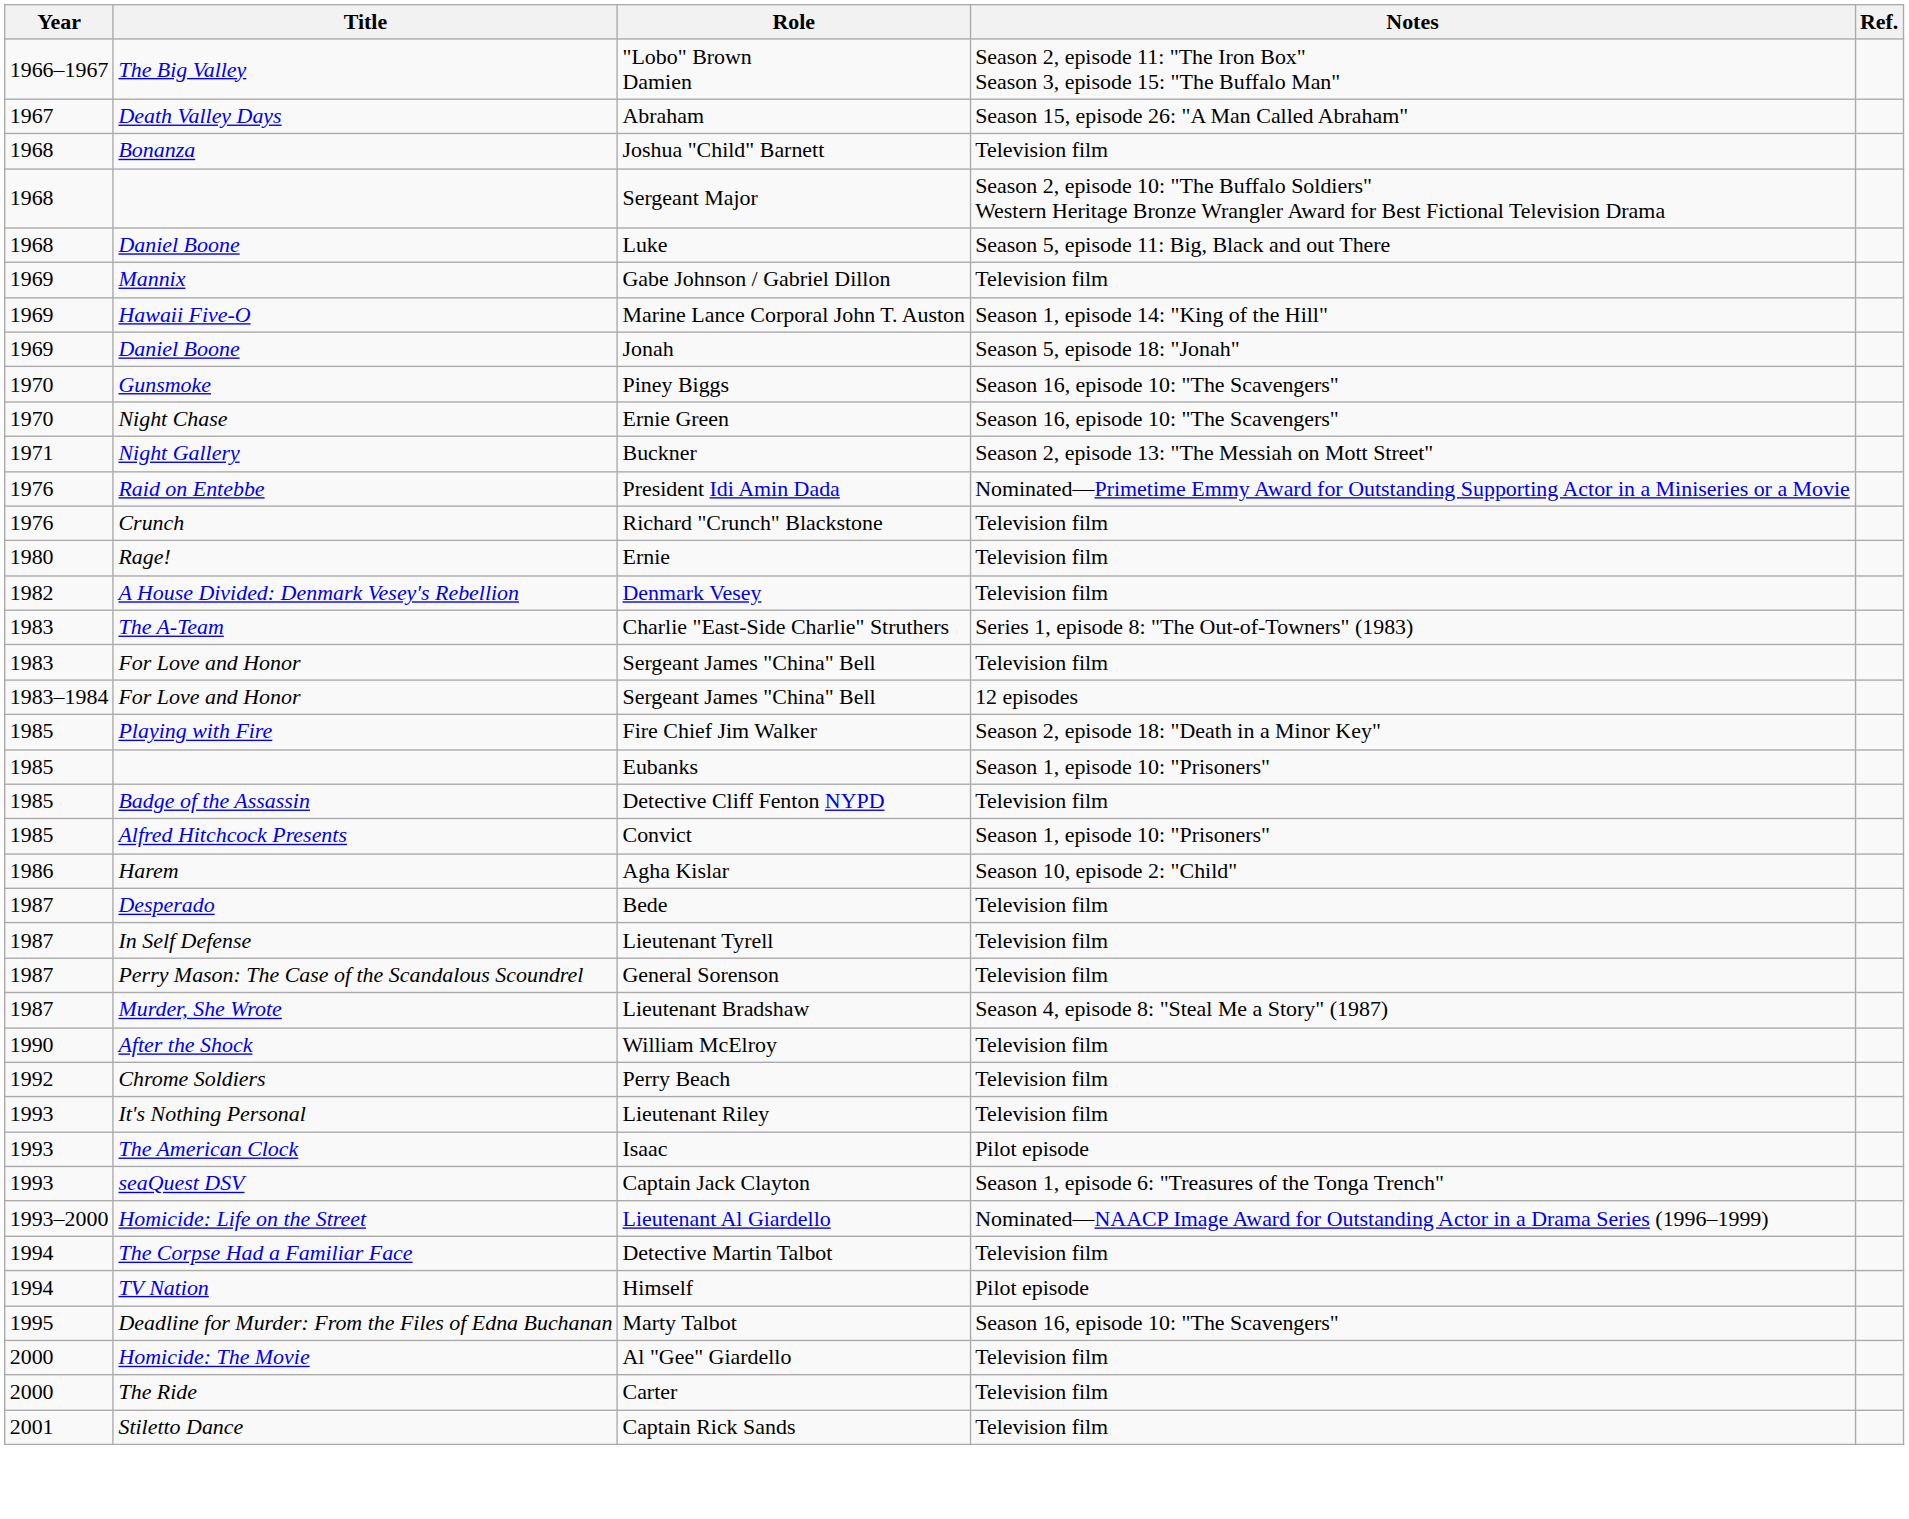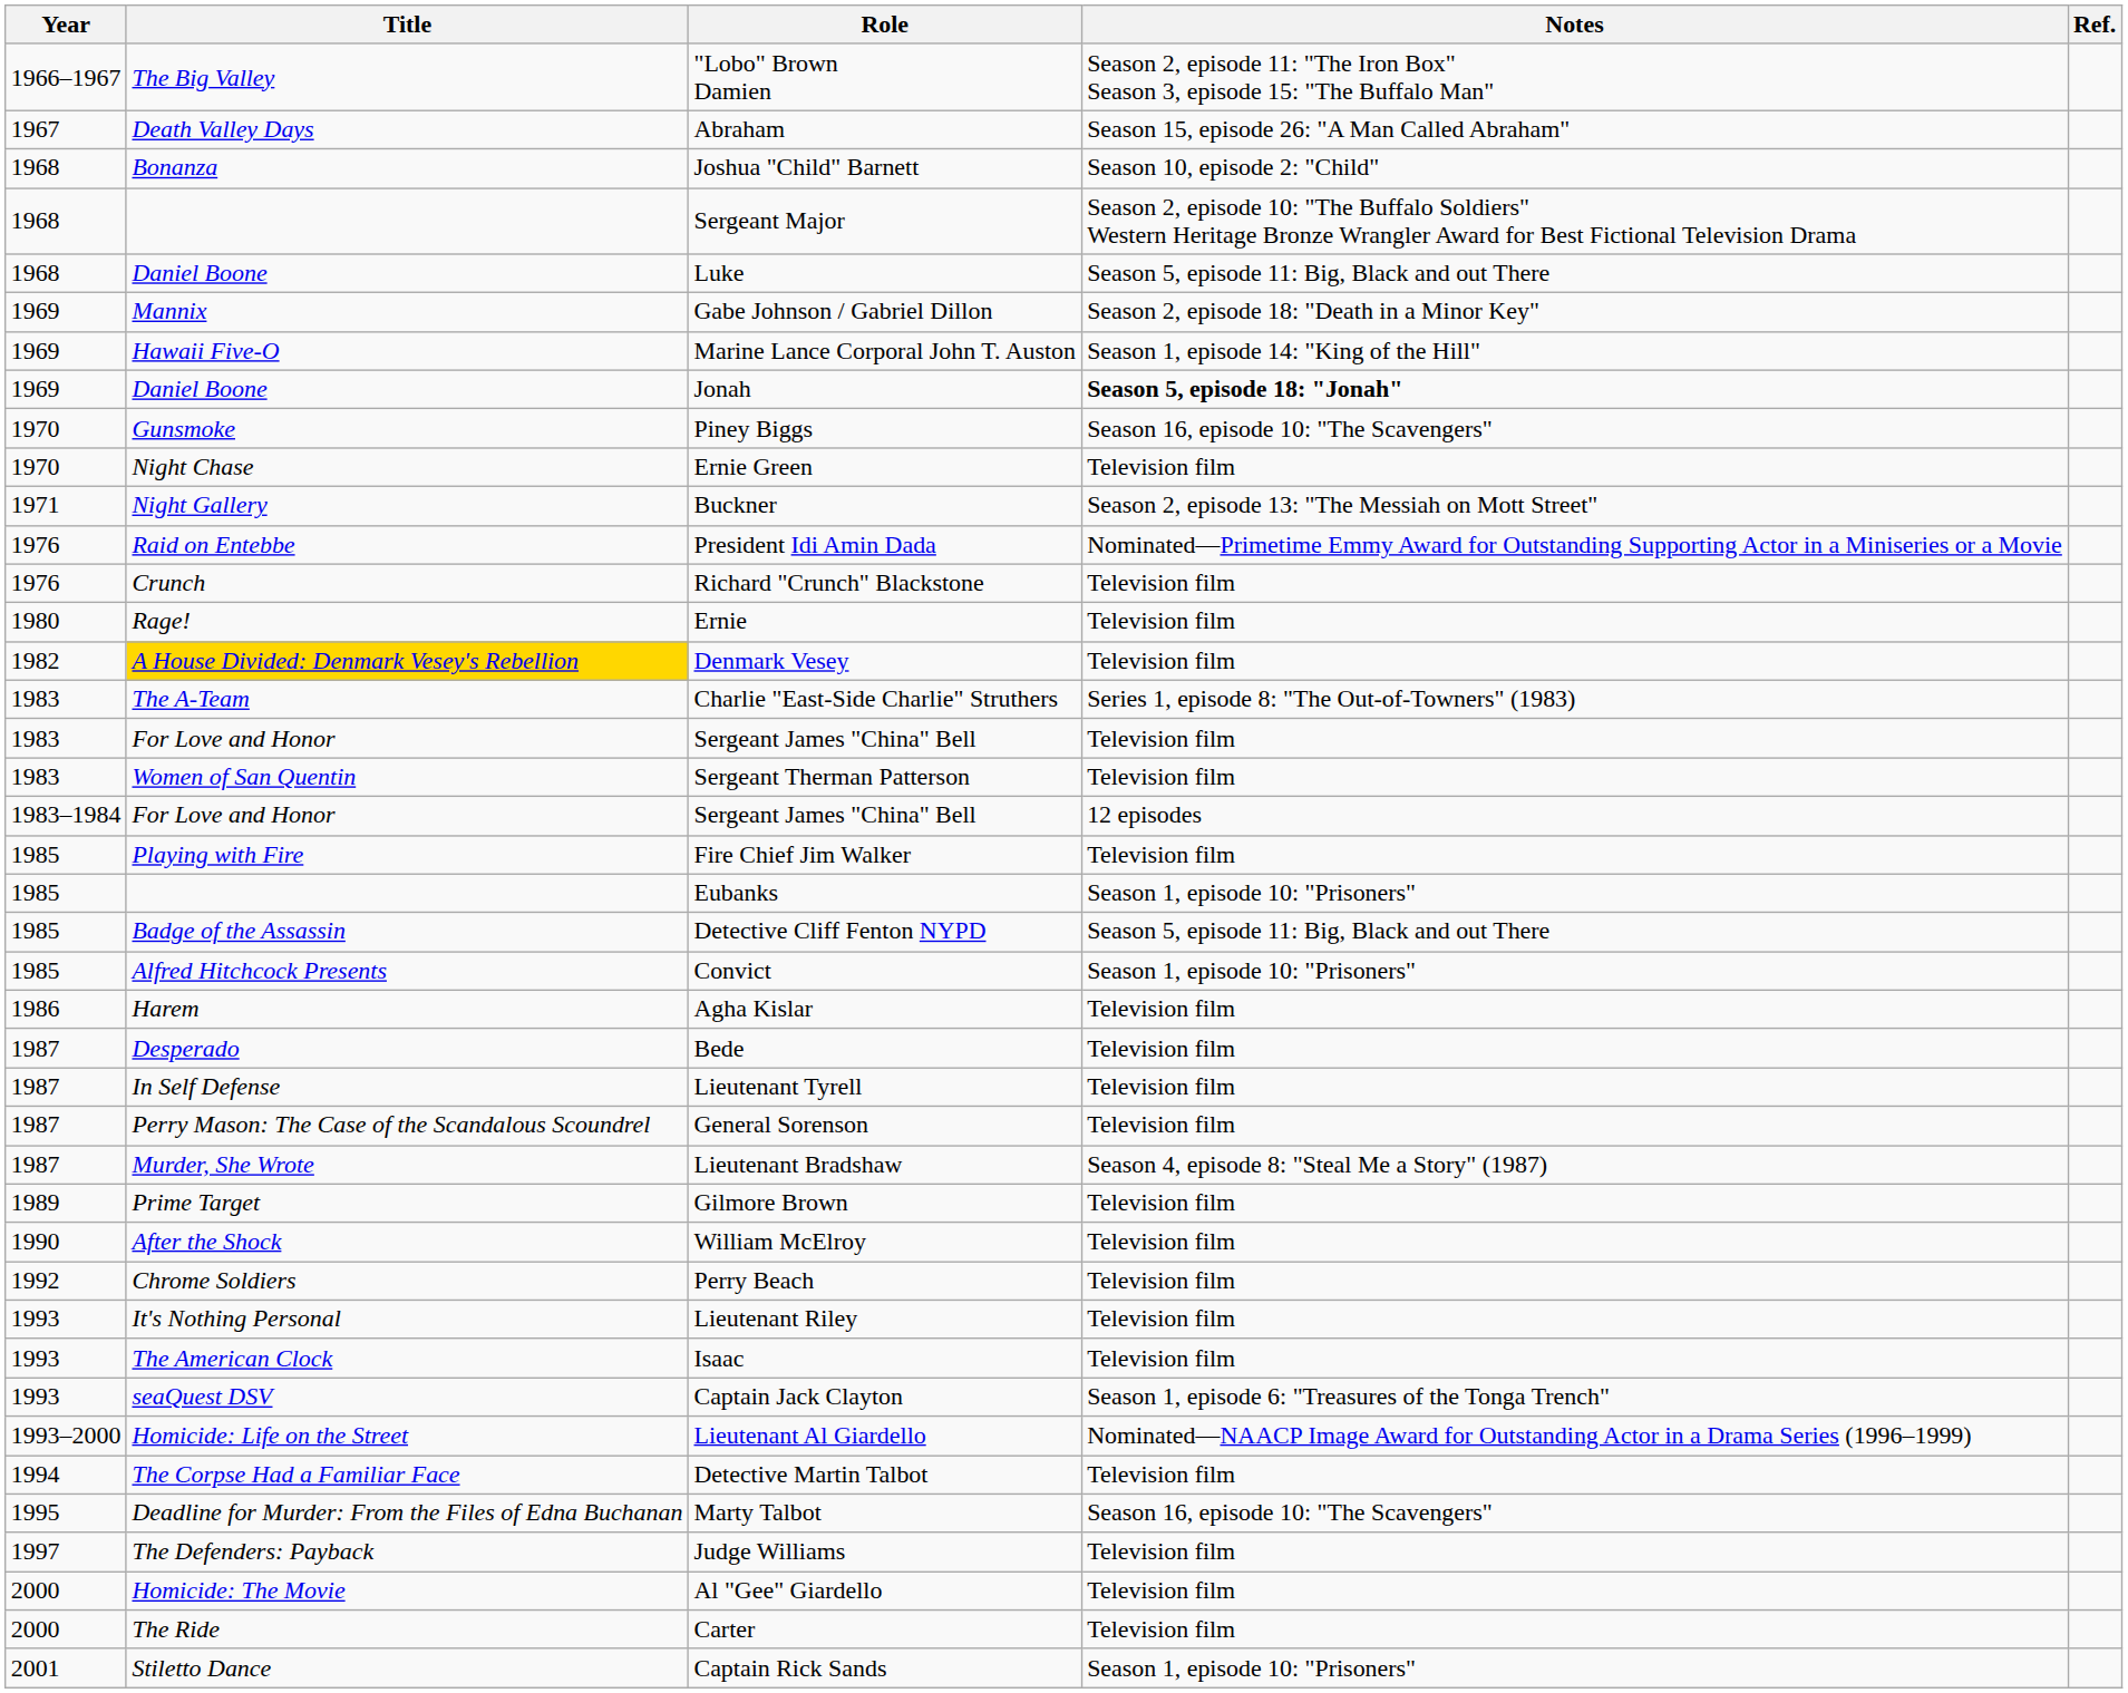 <table class="wikitable sortable">
 <tr>
 <th>Year</th>
 <th>Title</th>
 <th>Role</th>
 <th class="unsortable">Notes</th>
 <th class="unsortable">Ref.</th>
 </tr>
 <tr>
 <td>1966–1967</td>
 <td><em><a href='#'>The Big Valley</a></em></td>
 <td>"Lobo" Brown<br> Damien</td>
 <td>Season 2, episode 11:  "The Iron Box"<br>Season 3, episode 15: "The Buffalo Man"</td>
 <td></td>
 </tr>
 <tr>
 <td>1967</td>
 <td><em><a href='#'>Death Valley Days</a></em></td>
 <td>Abraham</td>
 <td>Season 15, episode 26: "A Man Called Abraham"</td>
 <td></td>
 </tr>
 <tr>
 <td>1968</td>
 <td><em><a href='#'>Bonanza</a></em></td>
 <td>Joshua "Child" Barnett</td>
-<td>Television film</td>
+<td>Season 10, episode 2: "Child"</td>
 <td></td>
 </tr>
 <tr>
 <td>1968</td>
 <td><em></em></td>
 <td>Sergeant Major</td>
 <td>Season 2, episode 10: "The Buffalo Soldiers"<br>Western Heritage Bronze Wrangler Award for Best Fictional Television Drama</td>
 <td></td>
 </tr>
 <tr>
 <td>1968</td>
 <td><em><a href='#'>Daniel Boone</a></em></td>
 <td>Luke</td>
 <td>Season 5, episode 11: Big, Black and out There</td>
 <td></td>
 </tr>
 <tr>
 <td>1969</td>
 <td><em><a href='#'>Mannix</a></em></td>
 <td>Gabe Johnson / Gabriel Dillon</td>
-<td>Television film</td>
+<td>Season 2, episode 18: "Death in a Minor Key"</td>
 <td></td>
 </tr>
 <tr>
 <td>1969</td>
 <td><em><a href='#'>Hawaii Five-O</a></em></td>
 <td>Marine Lance Corporal John T. Auston</td>
 <td>Season 1, episode 14: "King of the Hill"</td>
 <td></td>
 </tr>
 <tr>
 <td>1969</td>
 <td><em><a href='#'>Daniel Boone</a></em></td>
 <td>Jonah</td>
-<td>Season 5, episode 18: "Jonah"</td>
+<td><strong>Season 5, episode 18: "Jonah"</strong></td>
 <td></td>
 </tr>
 <tr>
 <td>1970</td>
 <td><em><a href='#'>Gunsmoke</a></em></td>
 <td>Piney Biggs</td>
 <td>Season 16, episode 10: "The Scavengers"</td>
 <td></td>
 </tr>
 <tr>
 <td>1970</td>
 <td><em>Night Chase</em></td>
 <td>Ernie Green</td>
-<td>Season 16, episode 10: "The Scavengers"</td>
+<td>Television film</td>
 <td></td>
 </tr>
 <tr>
 <td>1971</td>
 <td><em><a href='#'>Night Gallery</a></em></td>
 <td>Buckner</td>
 <td>Season 2, episode 13: "The Messiah on Mott Street"</td>
 <td></td>
 </tr>
 <tr>
 <td>1976</td>
 <td><em><a href='#'>Raid on Entebbe</a></em></td>
 <td>President <a href='#'>Idi Amin Dada</a></td>
 <td>Nominated—<a href='#'>Primetime Emmy Award for Outstanding Supporting Actor in a Miniseries or a Movie</a></td>
 <td></td>
 </tr>
 <tr>
 <td>1976</td>
 <td><em>Crunch</em></td>
 <td>Richard "Crunch" Blackstone</td>
 <td>Television film</td>
 <td></td>
 </tr>
 <tr>
 <td>1980</td>
 <td><em>Rage!</em></td>
 <td>Ernie</td>
 <td>Television film</td>
 <td></td>
 </tr>
 <tr>
 <td>1982</td>
-<td><em><a href='#'>A House Divided: Denmark Vesey's Rebellion</a></em></td>
+<td style="background: gold;"><em><a href='#'>A House Divided: Denmark Vesey's Rebellion</a></em></td>
 <td><a href='#'>Denmark Vesey</a></td>
 <td>Television film</td>
 <td></td>
 </tr>
 <tr>
 <td>1983</td>
 <td><em><a href='#'>The A-Team</a></em></td>
 <td>Charlie "East-Side Charlie" Struthers</td>
 <td>Series 1, episode 8: "The Out-of-Towners" (1983)</td>
 <td></td>
 </tr>
 <tr>
 <td>1983</td>
 <td><em>For Love and Honor</em></td>
 <td>Sergeant James "China" Bell</td>
 <td>Television film</td>
 <td></td>
 </tr>
 <tr>
+<td>1983</td>
+<td><em><a href='#'>Women of San Quentin</a></em></td>
+<td>Sergeant Therman Patterson</td>
+<td>Television film</td>
+<td></td>
+</tr>
+<tr>
 <td>1983–1984</td>
 <td><em>For Love and Honor</em></td>
 <td>Sergeant James "China" Bell</td>
 <td>12 episodes</td>
 <td></td>
 </tr>
 <tr>
 <td>1985</td>
 <td><em><a href='#'>Playing with Fire</a></em></td>
 <td>Fire Chief Jim Walker</td>
-<td>Season 2, episode 18: "Death in a Minor Key"</td>
+<td>Television film</td>
 <td></td>
 </tr>
 <tr>
 <td>1985</td>
 <td><em></em></td>
 <td>Eubanks</td>
 <td>Season 1, episode 10: "Prisoners"</td>
 <td></td>
 </tr>
 <tr>
 <td>1985</td>
 <td><em><a href='#'>Badge of the Assassin</a></em></td>
 <td>Detective Cliff Fenton <a href='#'>NYPD</a></td>
-<td>Television film</td>
+<td>Season 5, episode 11: Big, Black and out There</td>
 <td></td>
 </tr>
 <tr>
 <td>1985</td>
 <td><em><a href='#'>Alfred Hitchcock Presents</a></em></td>
 <td>Convict</td>
 <td>Season 1, episode 10: "Prisoners"</td>
 <td></td>
 </tr>
 <tr>
 <td>1986</td>
 <td><em>Harem</em></td>
 <td>Agha Kislar</td>
-<td>Season 10, episode 2: "Child"</td>
+<td>Television film</td>
 <td></td>
 </tr>
 <tr>
 <td>1987</td>
 <td><em><a href='#'>Desperado</a></em></td>
 <td>Bede</td>
 <td>Television film</td>
 <td></td>
 </tr>
 <tr>
 <td>1987</td>
 <td><em>In Self Defense</em></td>
 <td>Lieutenant Tyrell</td>
 <td>Television film</td>
 <td></td>
 </tr>
 <tr>
 <td>1987</td>
 <td><em>Perry Mason: The Case of the Scandalous Scoundrel</em></td>
 <td>General Sorenson</td>
 <td>Television film</td>
 </tr>
 <tr>
 <td>1987</td>
 <td><em><a href='#'>Murder, She Wrote</a></em></td>
 <td>Lieutenant Bradshaw</td>
 <td>Season 4, episode 8: "Steal Me a Story" (1987)</td>
 <td></td>
 </tr>
 <tr>
+<td>1989</td>
+<td><em>Prime Target</em></td>
+<td>Gilmore Brown</td>
+<td>Television film</td>
+<td></td>
+</tr>
+<tr>
 <td>1990</td>
 <td><em><a href='#'>After the Shock</a></em></td>
 <td>William McElroy</td>
 <td>Television film</td>
 <td></td>
 </tr>
 <tr>
 <td>1992</td>
 <td><em>Chrome Soldiers</em></td>
 <td>Perry Beach</td>
 <td>Television film</td>
 <td></td>
 </tr>
 <tr>
 <td>1993</td>
 <td><em>It's Nothing Personal</em></td>
 <td>Lieutenant Riley</td>
 <td>Television film</td>
 <td></td>
 </tr>
 <tr>
 <td>1993</td>
 <td><em><a href='#'>The American Clock</a></em></td>
 <td>Isaac</td>
-<td>Pilot episode</td>
+<td>Television film</td>
 <td></td>
 </tr>
 <tr>
 <td>1993</td>
 <td><em><a href='#'>seaQuest DSV</a></em></td>
 <td>Captain Jack Clayton</td>
 <td>Season 1, episode 6: "Treasures of the Tonga Trench"</td>
 <td></td>
 </tr>
 <tr>
 <td>1993–2000</td>
 <td><em><a href='#'>Homicide: Life on the Street</a></em></td>
 <td><a href='#'>Lieutenant Al Giardello</a></td>
 <td>Nominated—<a href='#'>NAACP Image Award for Outstanding Actor in a Drama Series</a> (1996–1999)</td>
 <td></td>
 </tr>
 <tr>
 <td>1994</td>
 <td><em><a href='#'>The Corpse Had a Familiar Face</a></em></td>
 <td>Detective Martin Talbot</td>
 <td>Television film</td>
 <td></td>
 </tr>
 <tr>
-<td>1994</td>
-<td><em><a href='#'>TV Nation</a></em></td>
-<td>Himself</td>
-<td>Pilot episode</td>
-<td></td>
-</tr>
-<tr>
 <td>1995</td>
 <td><em>Deadline for Murder: From the Files of Edna Buchanan</em></td>
 <td>Marty Talbot</td>
 <td>Season 16, episode 10: "The Scavengers"</td>
+<td></td>
+</tr>
+<tr>
+<td>1997</td>
+<td><em>The Defenders: Payback</em></td>
+<td>Judge Williams</td>
+<td>Television film</td>
 <td></td>
 </tr>
 <tr>
 <td>2000</td>
 <td><em><a href='#'>Homicide: The Movie</a></em></td>
 <td>Al "Gee" Giardello</td>
 <td>Television film</td>
 <td></td>
 </tr>
 <tr>
 <td>2000</td>
 <td><em>The Ride</em></td>
 <td>Carter</td>
 <td>Television film</td>
 <td></td>
 </tr>
 <tr>
 <td>2001</td>
 <td><em>Stiletto Dance</em></td>
 <td>Captain Rick Sands</td>
-<td>Television film</td>
+<td>Season 1, episode 10: "Prisoners"</td>
 <td></td>
 </tr>
 <tr>
 </tr>
 </table>
